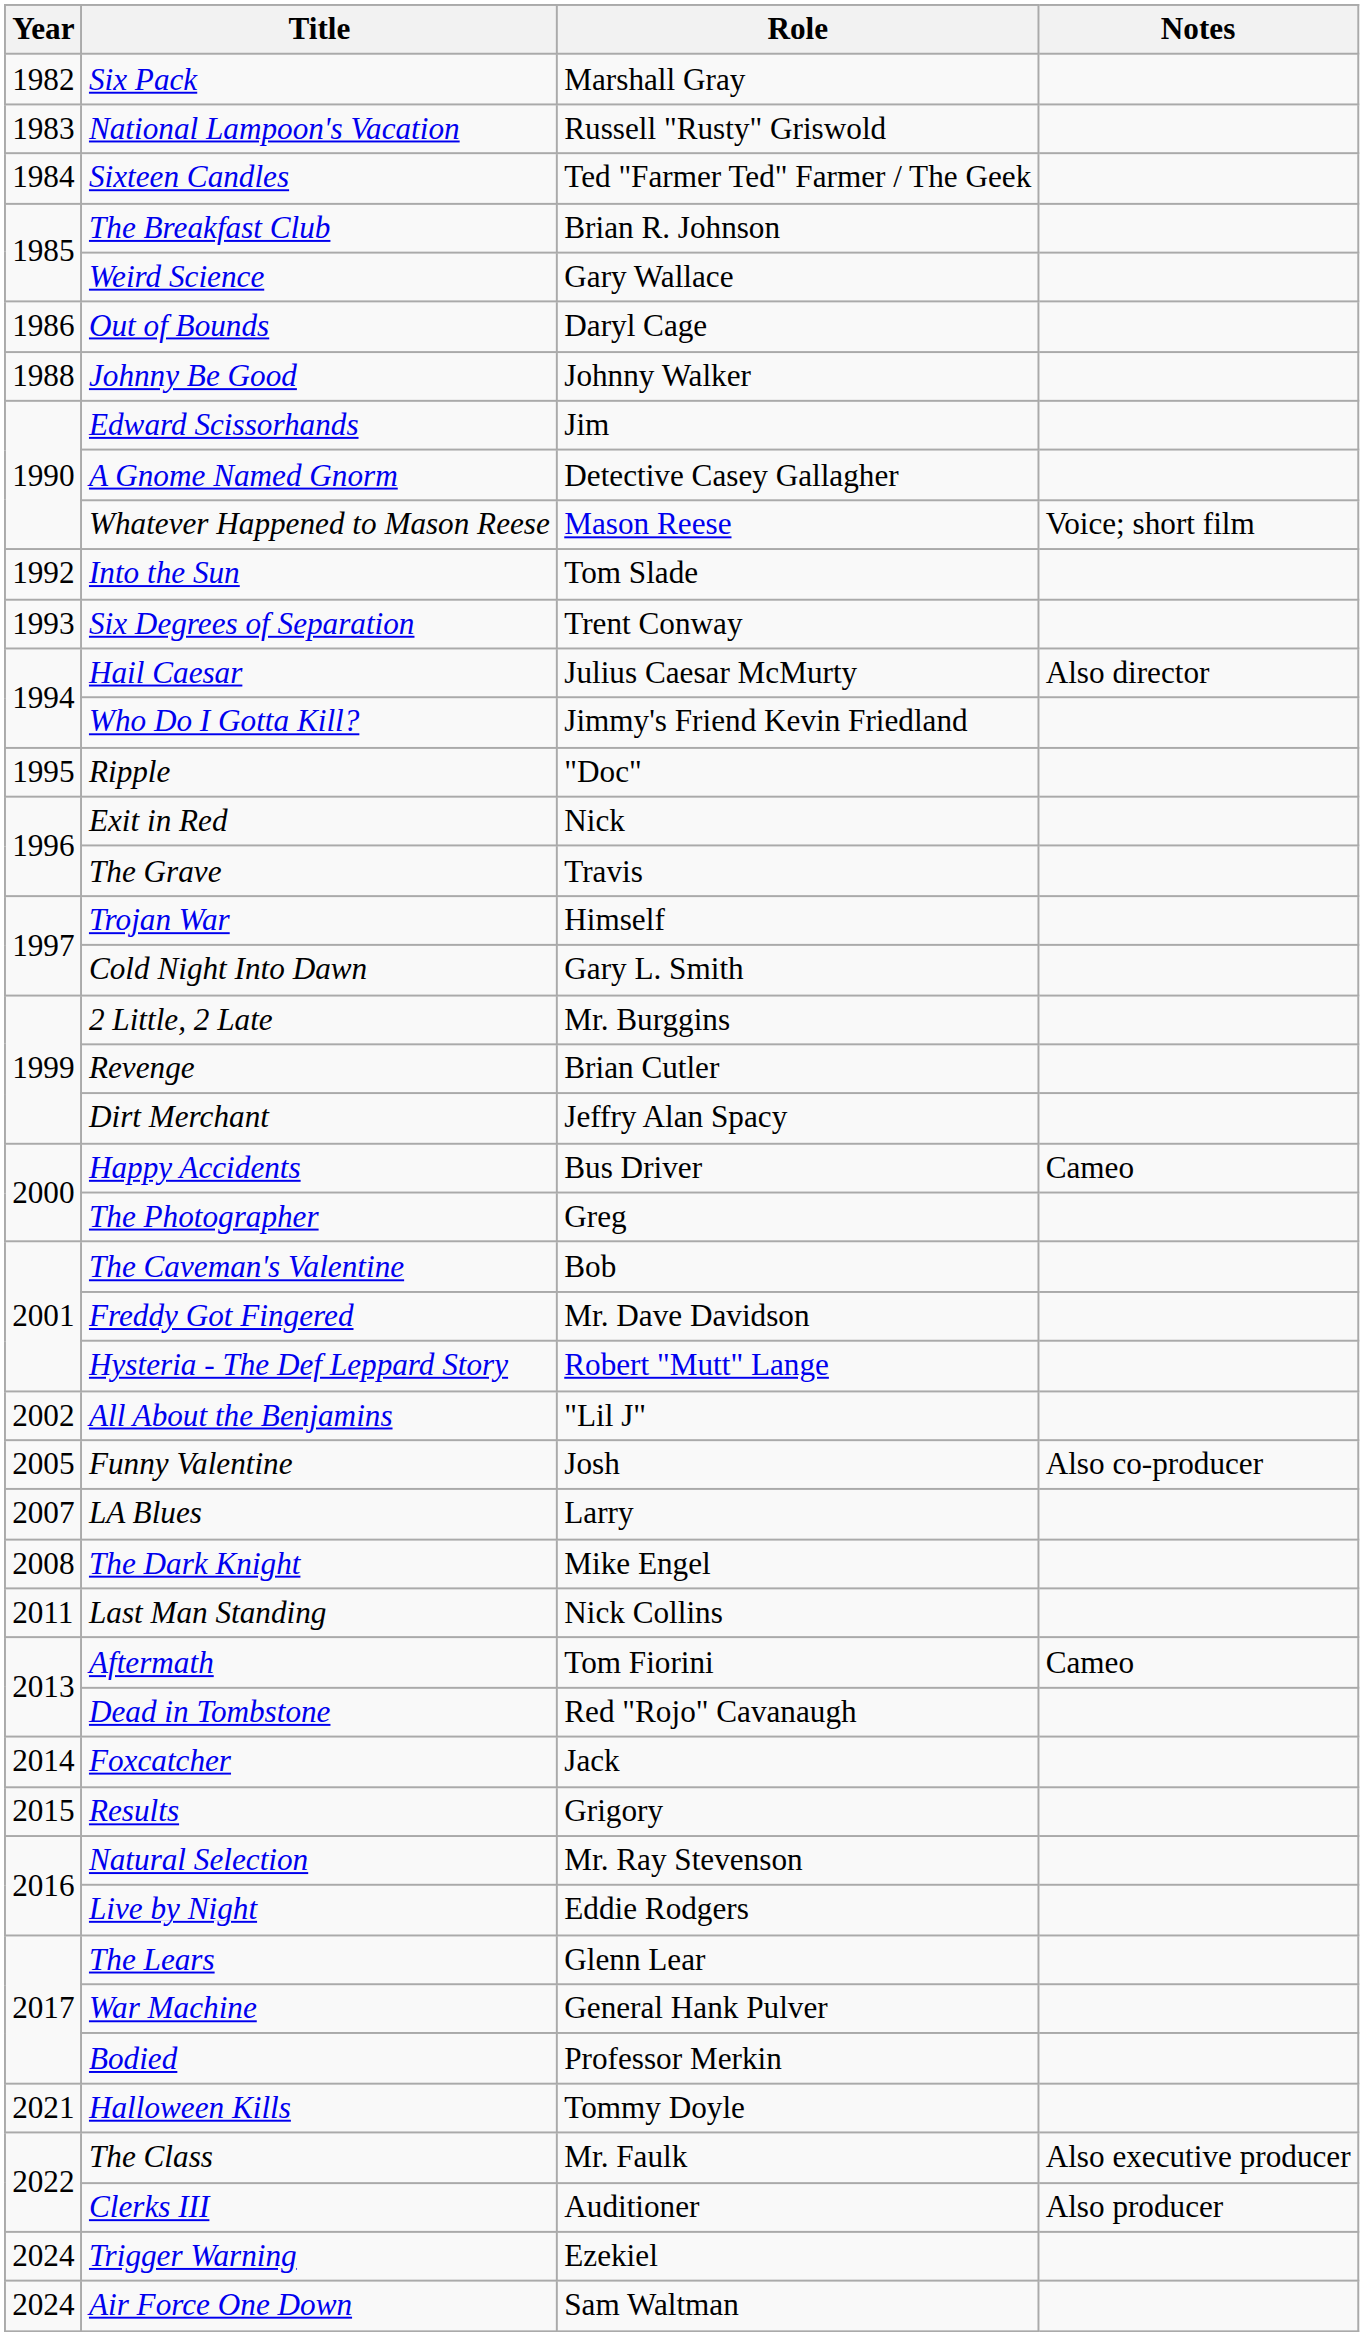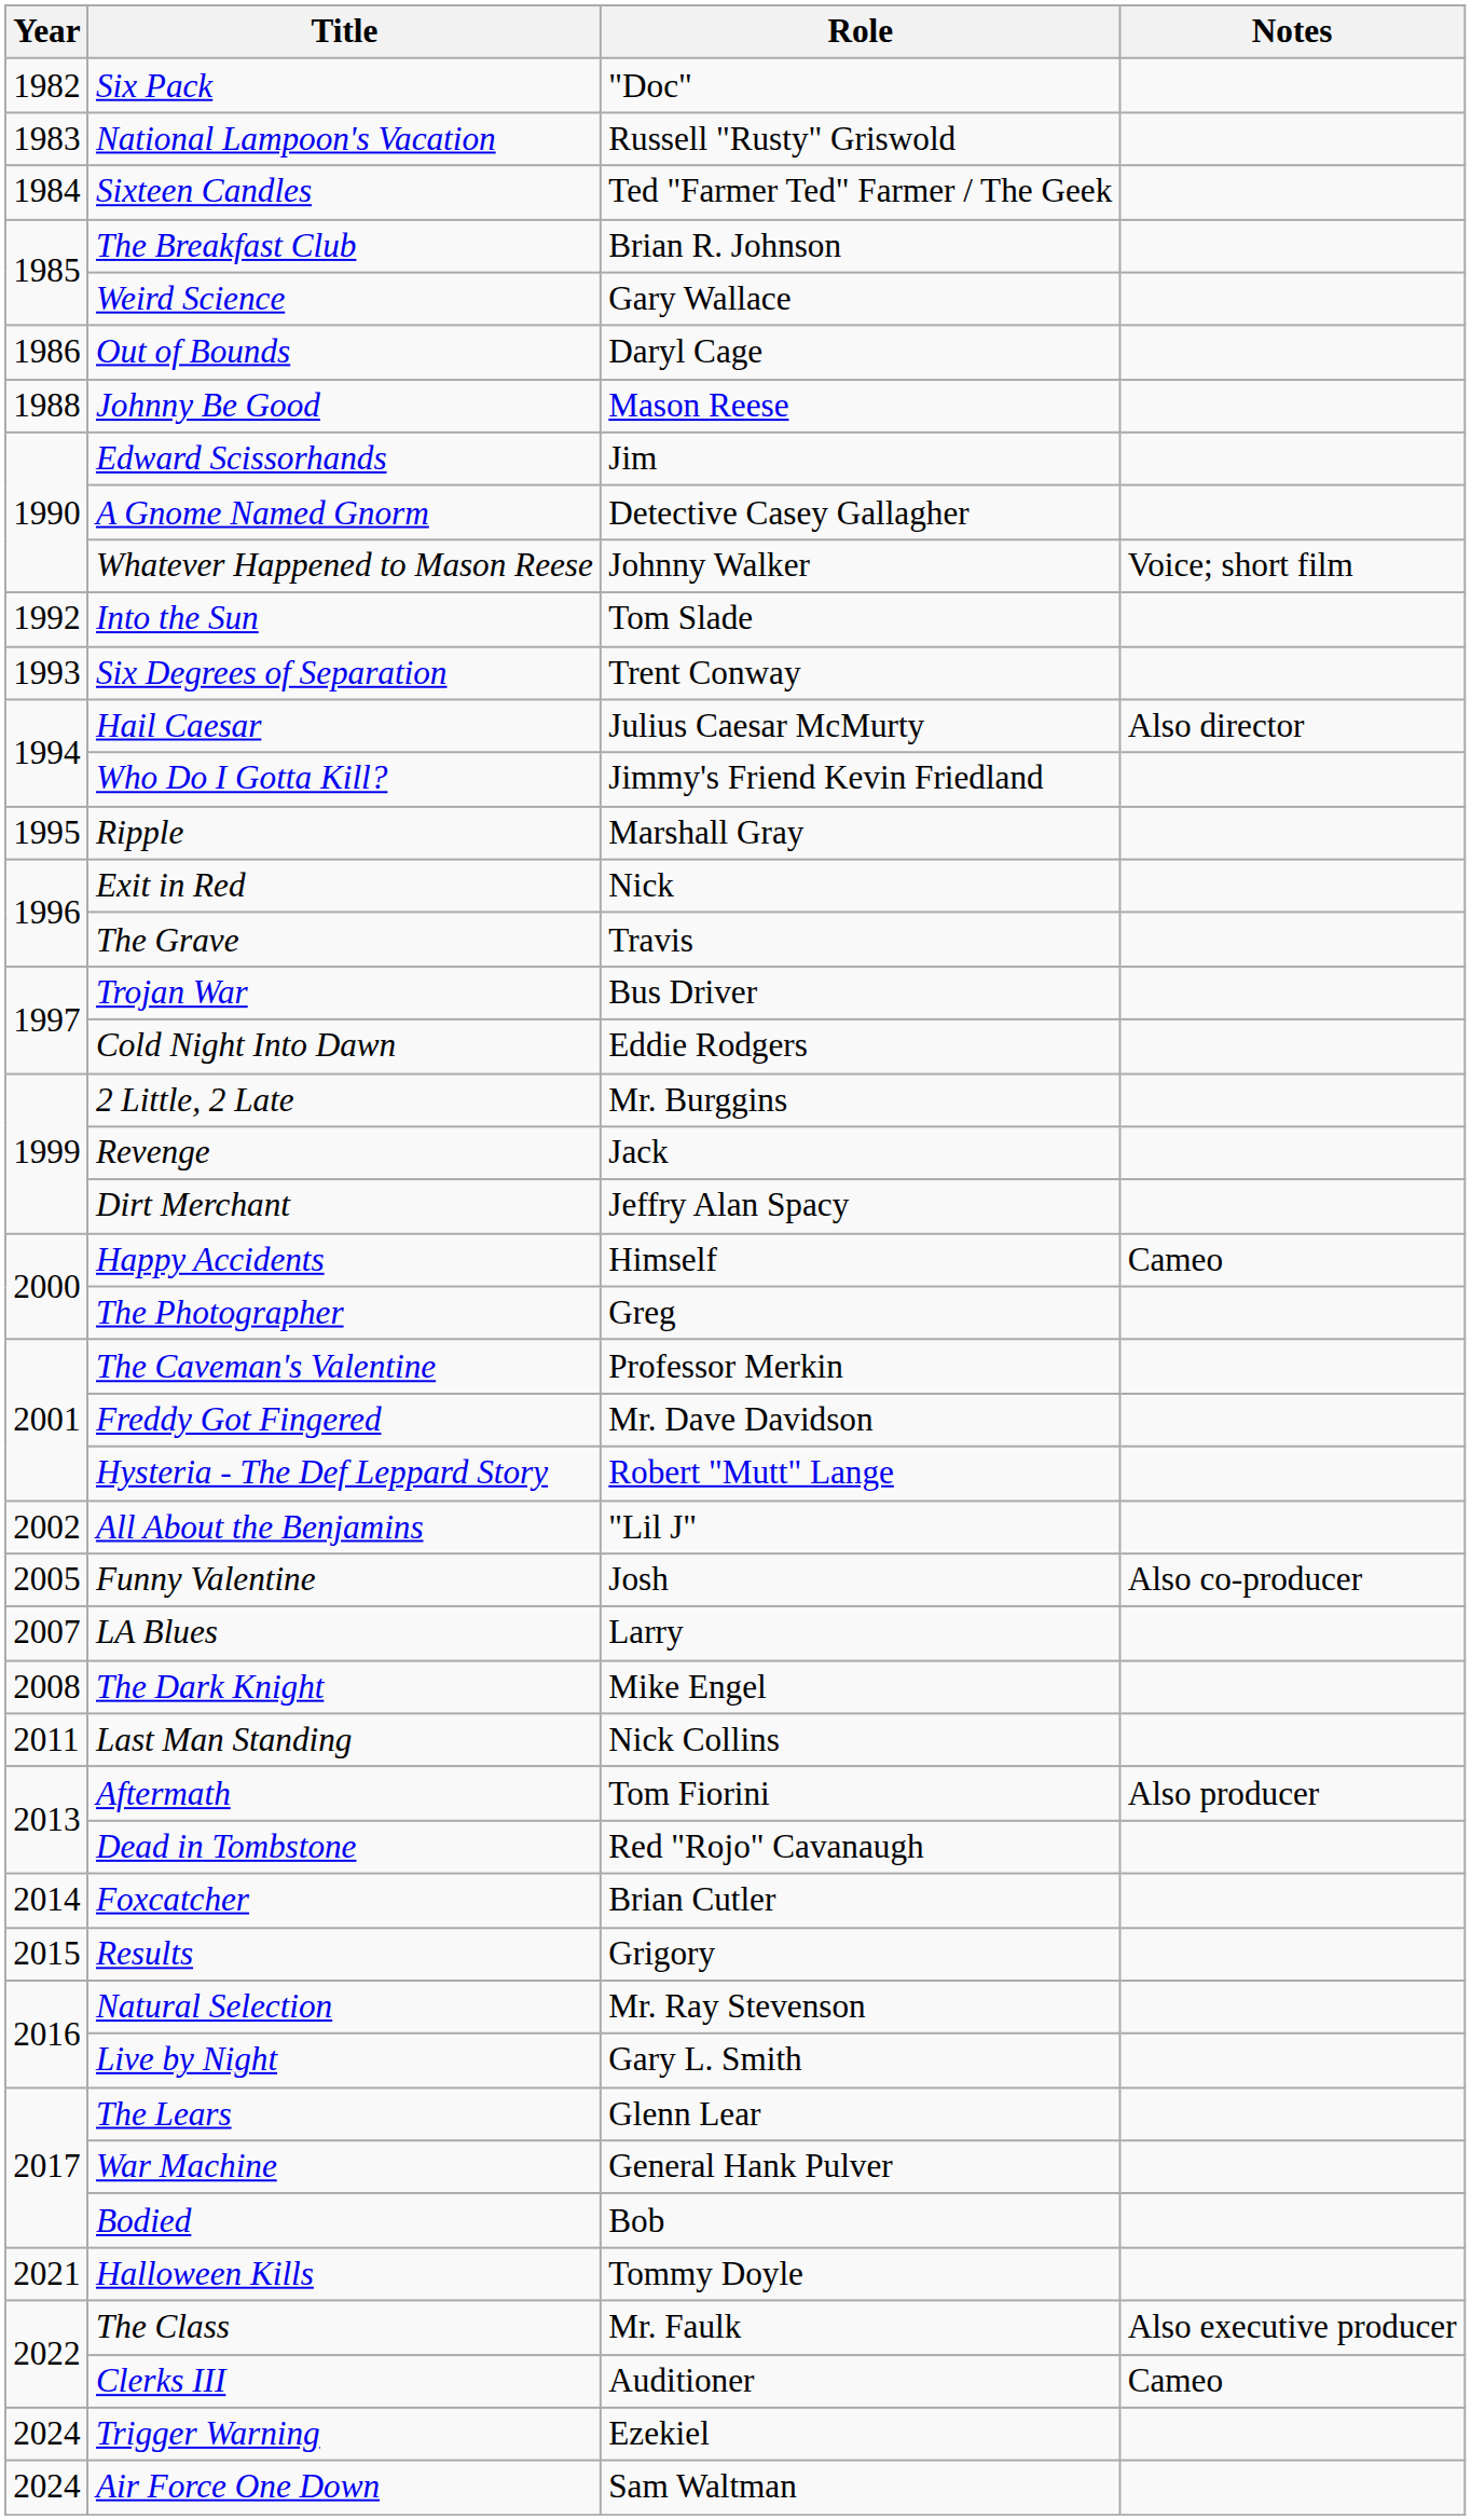 <table class="wikitable sortable">
 <tr>
 <th>Year</th>
 <th>Title</th>
 <th>Role</th>
 <th class="unsortable">Notes</th>
 </tr>
 <tr>
 <td>1982</td>
 <td><em><a href='#'>Six Pack</a></em></td>
-<td>Marshall Gray</td>
+<td>"Doc"</td>
 <td></td>
 </tr>
 <tr>
 <td>1983</td>
 <td><em><a href='#'>National Lampoon's Vacation</a></em></td>
 <td>Russell "Rusty" Griswold</td>
 <td></td>
 </tr>
 <tr>
 <td>1984</td>
 <td><em><a href='#'>Sixteen Candles</a></em></td>
 <td>Ted "Farmer Ted" Farmer / The Geek</td>
 <td></td>
 </tr>
 <tr>
 <td rowspan=2>1985</td>
 <td><em><a href='#'>The Breakfast Club</a></em></td>
 <td>Brian R. Johnson</td>
 <td></td>
 </tr>
 <tr>
 <td><em><a href='#'>Weird Science</a></em></td>
 <td>Gary Wallace</td>
 <td></td>
 </tr>
 <tr>
 <td>1986</td>
 <td><em><a href='#'>Out of Bounds</a></em></td>
 <td>Daryl Cage</td>
 <td></td>
 </tr>
 <tr>
 <td>1988</td>
 <td><em><a href='#'>Johnny Be Good</a></em></td>
-<td>Johnny Walker</td>
+<td><a href='#'>Mason Reese</a></td>
 <td></td>
 </tr>
 <tr>
 <td rowspan=3>1990</td>
 <td><em><a href='#'>Edward Scissorhands</a></em></td>
 <td>Jim</td>
 <td></td>
 </tr>
 <tr>
 <td><em><a href='#'>A Gnome Named Gnorm</a></em></td>
 <td>Detective Casey Gallagher</td>
 <td></td>
 </tr>
 <tr>
 <td><em>Whatever Happened to Mason Reese</em></td>
-<td><a href='#'>Mason Reese</a></td>
+<td>Johnny Walker</td>
 <td>Voice; short film</td>
 </tr>
 <tr>
 <td>1992</td>
 <td><em><a href='#'>Into the Sun</a></em></td>
 <td>Tom Slade</td>
 <td></td>
 </tr>
 <tr>
 <td>1993</td>
 <td><em><a href='#'>Six Degrees of Separation</a></em></td>
 <td>Trent Conway</td>
 <td></td>
 </tr>
 <tr>
 <td rowspan=2>1994</td>
 <td><em><a href='#'>Hail Caesar</a></em></td>
 <td>Julius Caesar McMurty</td>
 <td>Also director</td>
 </tr>
 <tr>
 <td><em><a href='#'>Who Do I Gotta Kill?</a></em></td>
 <td>Jimmy's Friend Kevin Friedland</td>
 <td></td>
 </tr>
 <tr>
 <td>1995</td>
 <td><em>Ripple</em></td>
-<td>"Doc"</td>
+<td>Marshall Gray</td>
 <td></td>
 </tr>
 <tr>
 <td rowspan=2>1996</td>
 <td><em>Exit in Red</em></td>
 <td>Nick</td>
 <td></td>
 </tr>
 <tr>
 <td><em>The Grave</em></td>
 <td>Travis</td>
 <td></td>
 </tr>
 <tr>
 <td rowspan=2>1997</td>
 <td><em><a href='#'>Trojan War</a></em></td>
-<td>Himself</td>
+<td>Bus Driver</td>
 <td></td>
 </tr>
 <tr>
 <td><em>Cold Night Into Dawn</em></td>
-<td>Gary L. Smith</td>
+<td>Eddie Rodgers</td>
 <td></td>
 </tr>
 <tr>
 <td rowspan=3>1999</td>
 <td><em>2 Little, 2 Late</em></td>
 <td>Mr. Burggins</td>
 <td></td>
 </tr>
 <tr>
 <td><em>Revenge</em></td>
-<td>Brian Cutler</td>
+<td>Jack</td>
 <td></td>
 </tr>
 <tr>
 <td><em>Dirt Merchant</em></td>
 <td>Jeffry Alan Spacy</td>
 <td></td>
 </tr>
 <tr>
 <td rowspan=2>2000</td>
 <td><em><a href='#'>Happy Accidents</a></em></td>
-<td>Bus Driver</td>
+<td>Himself</td>
 <td>Cameo</td>
 </tr>
 <tr>
 <td><em><a href='#'>The Photographer</a></em></td>
 <td>Greg</td>
 <td></td>
 </tr>
 <tr>
 <td rowspan=3>2001</td>
 <td><em><a href='#'>The Caveman's Valentine</a></em></td>
-<td>Bob</td>
+<td>Professor Merkin</td>
 <td></td>
 </tr>
 <tr>
 <td><em><a href='#'>Freddy Got Fingered</a></em></td>
 <td>Mr. Dave Davidson</td>
 <td></td>
 </tr>
 <tr>
 <td><em><a href='#'>Hysteria - The Def Leppard Story</a></em></td>
 <td><a href='#'>Robert "Mutt" Lange</a></td>
 <td></td>
 </tr>
 <tr>
 <td>2002</td>
 <td><em><a href='#'>All About the Benjamins</a></em></td>
 <td>"Lil J"</td>
 <td></td>
 </tr>
 <tr>
 <td>2005</td>
 <td><em>Funny Valentine</em></td>
 <td>Josh</td>
 <td>Also co-producer</td>
 </tr>
 <tr>
 <td>2007</td>
 <td><em>LA Blues</em></td>
 <td>Larry</td>
 <td></td>
 </tr>
 <tr>
 <td>2008</td>
 <td><em><a href='#'>The Dark Knight</a></em></td>
 <td>Mike Engel</td>
 <td></td>
 </tr>
 <tr>
 <td>2011</td>
 <td><em>Last Man Standing</em></td>
 <td>Nick Collins</td>
 <td></td>
 </tr>
 <tr>
 <td rowspan=2>2013</td>
 <td><em><a href='#'>Aftermath</a></em></td>
 <td>Tom Fiorini</td>
-<td>Cameo</td>
+<td>Also producer</td>
 </tr>
 <tr>
 <td><em><a href='#'>Dead in Tombstone</a></em></td>
 <td>Red "Rojo" Cavanaugh</td>
 <td></td>
 </tr>
 <tr>
 <td>2014</td>
 <td><em><a href='#'>Foxcatcher</a></em></td>
-<td>Jack</td>
+<td>Brian Cutler</td>
 <td></td>
 </tr>
 <tr>
 <td>2015</td>
 <td><em><a href='#'>Results</a></em></td>
 <td>Grigory</td>
 <td></td>
 </tr>
 <tr>
 <td rowspan="2">2016</td>
 <td><em><a href='#'>Natural Selection</a></em></td>
 <td>Mr. Ray Stevenson</td>
 <td></td>
 </tr>
 <tr>
 <td><em><a href='#'>Live by Night</a></em></td>
-<td>Eddie Rodgers</td>
+<td>Gary L. Smith</td>
 <td></td>
 </tr>
 <tr>
 <td rowspan=3>2017</td>
 <td><em><a href='#'>The Lears</a></em></td>
 <td>Glenn Lear</td>
 <td></td>
 </tr>
 <tr>
 <td><em><a href='#'>War Machine</a></em></td>
 <td>General Hank Pulver</td>
 <td></td>
 </tr>
 <tr>
 <td><em><a href='#'>Bodied</a></em></td>
-<td>Professor Merkin</td>
+<td>Bob</td>
 <td></td>
 </tr>
 <tr>
 <td>2021</td>
 <td><em><a href='#'>Halloween Kills</a></em></td>
 <td>Tommy Doyle</td>
 <td></td>
 </tr>
 <tr>
 <td rowspan="2">2022</td>
 <td><em>The Class</em></td>
 <td>Mr. Faulk</td>
 <td>Also executive producer</td>
 </tr>
 <tr>
 <td><em><a href='#'>Clerks III</a></em></td>
 <td>Auditioner</td>
-<td>Also producer</td>
+<td>Cameo</td>
 </tr>
 <tr>
 <td>2024</td>
 <td><em><a href='#'>Trigger Warning</a></em></td>
 <td>Ezekiel</td>
 <td></td>
 </tr>
 <tr>
 <td>2024</td>
 <td><em><a href='#'>Air Force One Down</a></em></td>
 <td>Sam Waltman</td>
 <td></td>
 </tr>
 </table>
